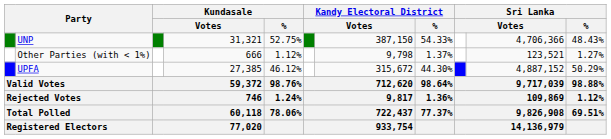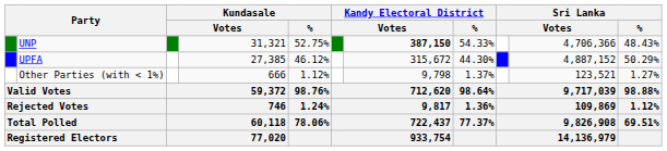 <table class="wikitable">
 <tr>
 <th colspan="2" width="144px"rowspan="2">Party</th>
 <th colspan="3" width="216px">Kundasale</th>
 <th colspan="3" width="216px"><a href='#'>Kandy Electoral District</a></th>
 <th colspan="3" width="216px">Sri Lanka</th>
 </tr>
 <tr>
 <th colspan="2" width="144px">Votes</th>
 <th>%</th>
 <th colspan="2" width="144px">Votes</th>
 <th>%</th>
 <th colspan="2" width="144px">Votes</th>
 <th>%</th>
 </tr>
 <tr>
 <td style="background-color:green;" width="10px"></td>
 <td style="text-align:left;"><a href='#'>UNP</a></td>
 <td style="background-color:green;" width="10px"></td>
 <td style="text-align:right;">31,321</td>
 <td style="text-align:right;">52.75%</td>
 <td style="background-color:green;" width="10px"></td>
-<td style="text-align:right;">387,150</td>
+<td style="text-align:right;"><strong>387,150</strong></td>
 <td style="text-align:right;">54.33%</td>
 <td style="background-color:white;" width="10px"></td>
 <td style="text-align:right;">4,706,366</td>
 <td style="text-align:right;">48.43%</td>
+</tr>
+<tr>
+<td style="background-color:blue;" width="10px"></td>
+<td style="text-align:left;"><a href='#'>UPFA</a></td>
+<td style="background-color:white;" width="10px"></td>
+<td style="text-align:right;">27,385</td>
+<td style="text-align:right;">46.12%</td>
+<td style="background-color:white;" width="10px"></td>
+<td style="text-align:right;">315,672</td>
+<td style="text-align:right;">44.30%</td>
+<td style="background-color:blue;" width="10px"></td>
+<td style="text-align:right;">4,887,152</td>
+<td style="text-align:right;">50.29%</td>
 </tr>
 <tr>
 <td style="background-color:white;" width="10px"></td>
 <td style="text-align:left;">Other Parties (with < 1%)</td>
 <td style="background-color:white;" width="10px"></td>
 <td style="text-align:right;">666</td>
 <td style="text-align:right;">1.12%</td>
 <td style="background-color:white;" width="10px"></td>
 <td style="text-align:right;">9,798</td>
 <td style="text-align:right;">1.37%</td>
 <td style="background-color:white;" width="10px"></td>
 <td style="text-align:right;">123,521</td>
 <td style="text-align:right;">1.27%</td>
-</tr>
-<tr>
-<td style="background-color:blue;" width="10px"></td>
-<td style="text-align:left;"><a href='#'>UPFA</a></td>
-<td style="background-color:white;" width="10px"></td>
-<td style="text-align:right;">27,385</td>
-<td style="text-align:right;">46.12%</td>
-<td style="background-color:white;" width="10px"></td>
-<td style="text-align:right;">315,672</td>
-<td style="text-align:right;">44.30%</td>
-<td style="background-color:blue;" width="10px"></td>
-<td style="text-align:right;">4,887,152</td>
-<td style="text-align:right;">50.29%</td>
 </tr>
 <tr>
 <th colspan="2" width="144px"style="text-align:left;">Valid Votes</th>
 <th style="text-align:right;"colspan="2" width="144px">59,372</th>
 <th style="text-align:right;">98.76%</th>
 <th style="text-align:right;"colspan="2" width="144px">712,620</th>
 <th style="text-align:right;">98.64%</th>
 <th style="text-align:right;"colspan="2" width="144px">9,717,039</th>
 <th style="text-align:right;">98.88%</th>
 </tr>
 <tr>
 <th colspan="2" width="144px"style="text-align:left;">Rejected Votes</th>
 <th style="text-align:right;"colspan="2" width="144px">746</th>
 <th style="text-align:right;">1.24%</th>
 <th style="text-align:right;"colspan="2" width="144px">9,817</th>
 <th style="text-align:right;">1.36%</th>
 <th style="text-align:right;"colspan="2" width="144px">109,869</th>
 <th style="text-align:right;">1.12%</th>
 </tr>
 <tr>
 <th colspan="2" width="144px"style="text-align:left;">Total Polled</th>
 <th style="text-align:right;"colspan="2" width="144px">60,118</th>
 <th style="text-align:right;">78.06%</th>
 <th style="text-align:right;"colspan="2" width="144px">722,437</th>
 <th style="text-align:right;">77.37%</th>
 <th style="text-align:right;"colspan="2" width="144px">9,826,908</th>
 <th style="text-align:right;">69.51%</th>
 </tr>
 <tr>
 <th colspan="2" width="144px"style="text-align:left;">Registered Electors</th>
 <th style="text-align:right;"colspan="2" width="144px">77,020</th>
 <th></th>
 <th style="text-align:right;"colspan="2" width="144px">933,754</th>
 <th></th>
 <th style="text-align:right;"colspan="2" width="144px">14,136,979</th>
 <th></th>
 </tr>
 </table>
